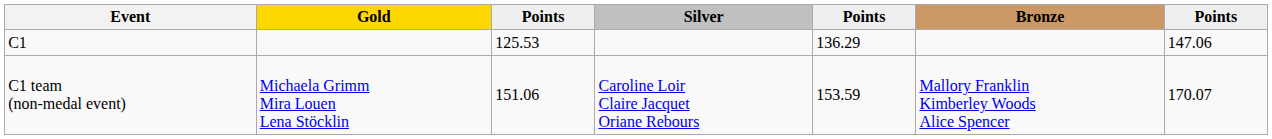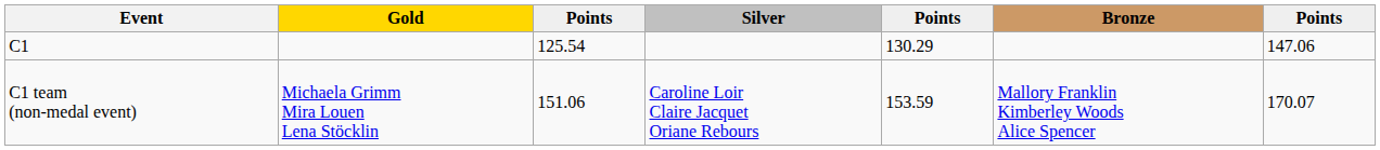 <table class="wikitable" width=100%>
 <tr>
 <th>Event</th>
 <td align=center bgcolor="gold"><strong>Gold</strong></td>
 <td align=center bgcolor="EFEFEF"><strong>Points</strong></td>
 <td align=center bgcolor="silver"><strong>Silver</strong></td>
 <td align=center bgcolor="EFEFEF"><strong>Points</strong></td>
 <td align=center bgcolor="CC9966"><strong>Bronze</strong></td>
 <td align=center bgcolor="EFEFEF"><strong>Points</strong></td>
 </tr>
 <tr>
 <td>C1</td>
 <td></td>
-<td>125.53</td>
+<td>125.54</td>
 <td></td>
-<td>136.29</td>
+<td>130.29</td>
 <td></td>
 <td>147.06</td>
 </tr>
 <tr>
 <td>C1 team<br>(non-medal event)</td>
 <td><br><a href='#'>Michaela Grimm</a><br><a href='#'>Mira Louen</a><br><a href='#'>Lena Stöcklin</a></td>
 <td>151.06</td>
 <td><br><a href='#'>Caroline Loir</a><br><a href='#'>Claire Jacquet</a><br><a href='#'>Oriane Rebours</a></td>
 <td>153.59</td>
 <td><br><a href='#'>Mallory Franklin</a><br><a href='#'>Kimberley Woods</a><br><a href='#'>Alice Spencer</a></td>
 <td>170.07</td>
 </tr>
 </table>
